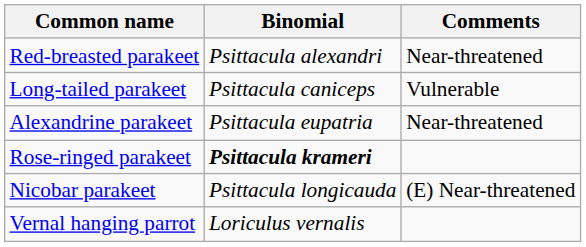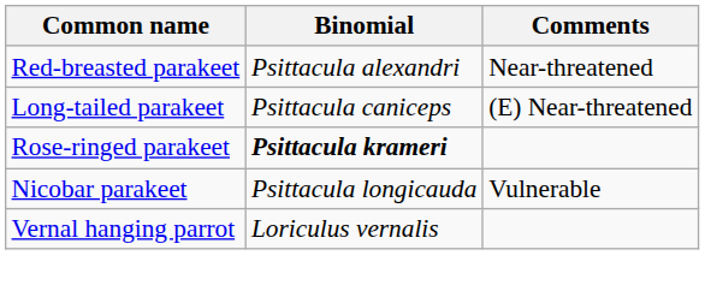 <table class="wikitable">
 <tr>
 <th>Common name</th>
 <th>Binomial</th>
 <th>Comments</th>
 </tr>
 <tr>
 <td><a href='#'>Red-breasted parakeet</a></td>
 <td><em>Psittacula alexandri</em></td>
 <td>Near-threatened</td>
 </tr>
 <tr>
 <td><a href='#'>Long-tailed parakeet</a></td>
 <td><em>Psittacula caniceps</em></td>
-<td>Vulnerable</td>
-</tr>
-<tr>
-<td><a href='#'>Alexandrine parakeet</a></td>
-<td><em>Psittacula eupatria</em></td>
-<td>Near-threatened</td>
+<td>(E) Near-threatened</td>
 </tr>
 <tr>
 <td><a href='#'>Rose-ringed parakeet</a></td>
 <td><strong><em>Psittacula krameri</em></strong></td>
 <td></td>
 </tr>
 <tr>
 <td><a href='#'>Nicobar parakeet</a></td>
 <td><em>Psittacula longicauda</em></td>
-<td>(E) Near-threatened</td>
+<td>Vulnerable</td>
 </tr>
 <tr>
 <td><a href='#'>Vernal hanging parrot</a></td>
 <td><em>Loriculus vernalis</em></td>
 <td></td>
 </tr>
 </table>
